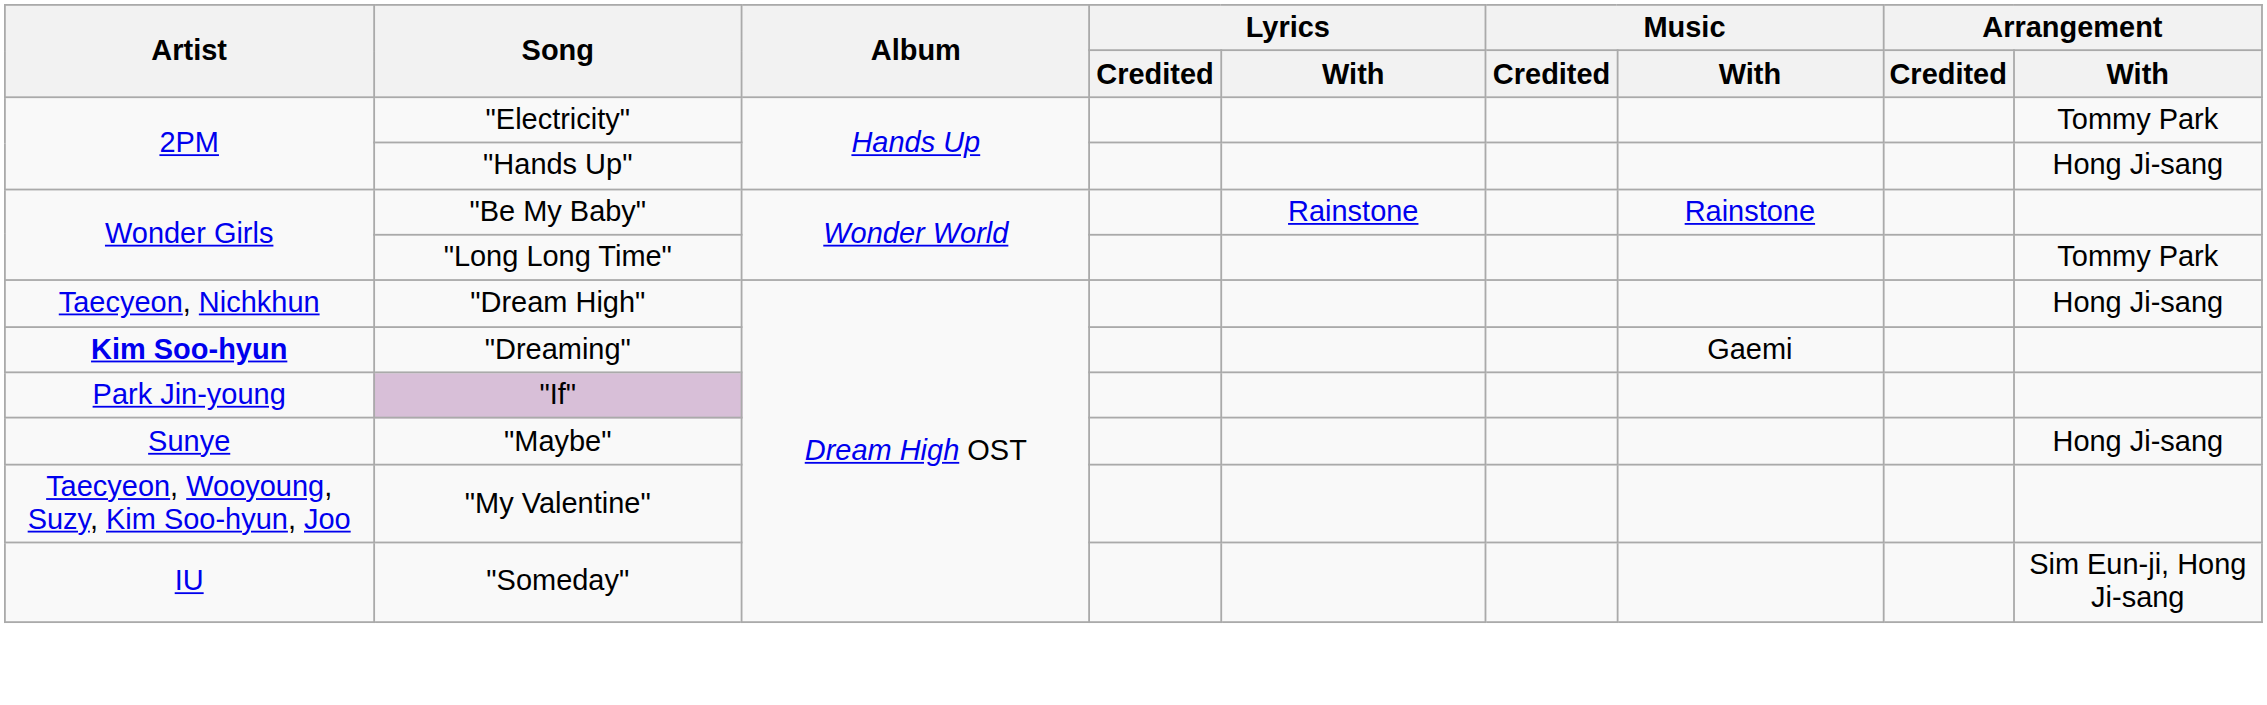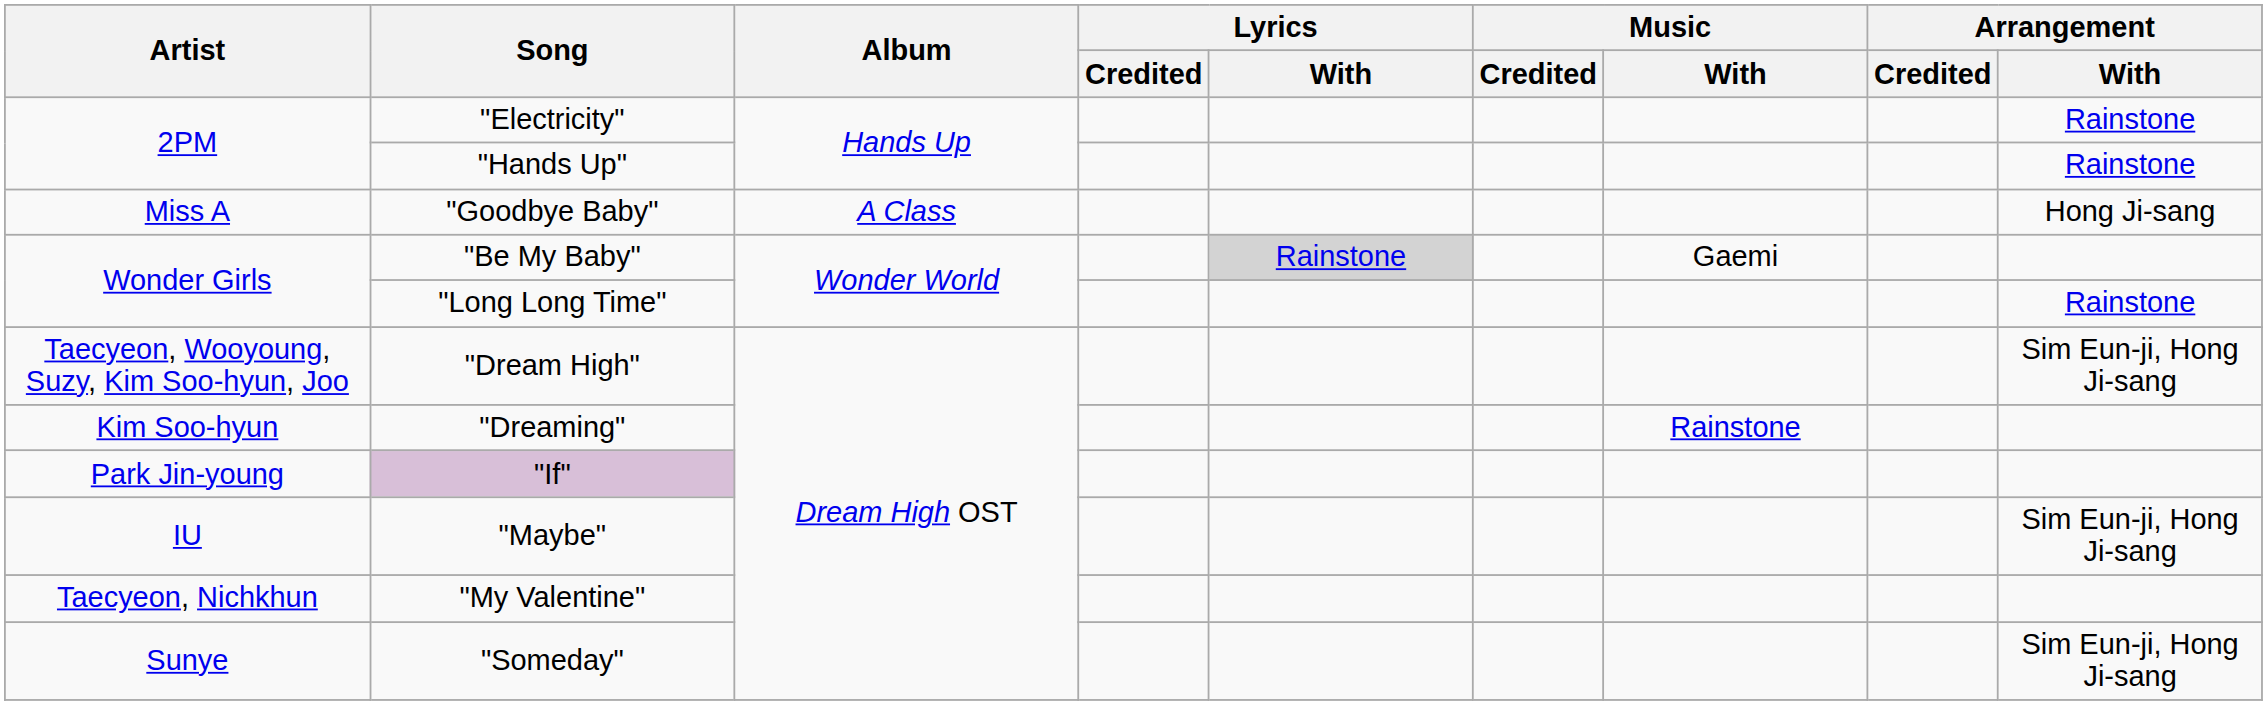 <table class="wikitable plainrowheaders" style="text-align:center;">
 <tr>
 <th rowspan="2" width="300px">Artist</th>
 <th rowspan="2" width="300px">Song</th>
 <th rowspan="2" width="300px">Album</th>
 <th colspan="2">Lyrics</th>
 <th colspan="2">Music</th>
 <th colspan="2">Arrangement</th>
 </tr>
 <tr>
 <th width="50px">Credited</th>
 <th width="200px">With</th>
 <th width="50px">Credited</th>
 <th width="200px">With</th>
 <th width="50px">Credited</th>
 <th width="200px">With</th>
 </tr>
 <tr>
 <td rowspan="2"><a href='#'>2PM</a></td>
 <td>"Electricity"</td>
 <td rowspan="2"><em><a href='#'>Hands Up</a></em></td>
 <td></td>
 <td></td>
 <td></td>
 <td></td>
 <td></td>
-<td>Tommy Park</td>
+<td><a href='#'>Rainstone</a></td>
 </tr>
 <tr>
 <td>"Hands Up"</td>
+<td></td>
+<td></td>
+<td></td>
+<td></td>
+<td></td>
+<td><a href='#'>Rainstone</a></td>
+</tr>
+<tr>
+<td><a href='#'>Miss A</a></td>
+<td>"Goodbye Baby"</td>
+<td><em><a href='#'>A Class</a></em></td>
 <td></td>
 <td></td>
 <td></td>
 <td></td>
 <td></td>
 <td>Hong Ji-sang</td>
 </tr>
 <tr>
 <td rowspan="2"><a href='#'>Wonder Girls</a></td>
 <td>"Be My Baby"</td>
 <td rowspan="2"><em><a href='#'>Wonder World</a></em></td>
 <td></td>
-<td><a href='#'>Rainstone</a></td>
+<td style="background: lightgrey;"><a href='#'>Rainstone</a></td>
 <td></td>
-<td><a href='#'>Rainstone</a></td>
+<td>Gaemi</td>
 <td></td>
 <td></td>
 </tr>
 <tr>
 <td>"Long Long Time"</td>
 <td></td>
 <td></td>
 <td></td>
 <td></td>
 <td></td>
-<td>Tommy Park</td>
+<td><a href='#'>Rainstone</a></td>
 </tr>
 <tr>
-<td><a href='#'>Taecyeon</a>, <a href='#'>Nichkhun</a></td>
+<td><a href='#'>Taecyeon</a>, <a href='#'>Wooyoung</a>, <a href='#'>Suzy</a>, <a href='#'>Kim Soo-hyun</a>, <a href='#'>Joo</a></td>
 <td>"Dream High"</td>
 <td rowspan="6"><em><a href='#'>Dream High</a></em> OST</td>
 <td></td>
 <td></td>
 <td></td>
 <td></td>
 <td></td>
-<td>Hong Ji-sang</td>
+<td>Sim Eun-ji, Hong Ji-sang</td>
 </tr>
 <tr>
-<td><strong><a href='#'>Kim Soo-hyun</a></strong></td>
+<td><a href='#'>Kim Soo-hyun</a></td>
 <td>"Dreaming"</td>
 <td></td>
 <td></td>
 <td></td>
-<td>Gaemi</td>
+<td><a href='#'>Rainstone</a></td>
 <td></td>
 <td></td>
 </tr>
 <tr>
 <td><a href='#'>Park Jin-young</a></td>
 <td style="background-color:#D8BFD8">"If"</td>
 <td></td>
 <td></td>
 <td></td>
 <td></td>
 <td></td>
 <td></td>
 </tr>
 <tr>
-<td><a href='#'>Sunye</a></td>
+<td><a href='#'>IU</a></td>
 <td>"Maybe"</td>
 <td></td>
 <td></td>
 <td></td>
 <td></td>
 <td></td>
-<td>Hong Ji-sang</td>
+<td>Sim Eun-ji, Hong Ji-sang</td>
 </tr>
 <tr>
-<td><a href='#'>Taecyeon</a>, <a href='#'>Wooyoung</a>, <a href='#'>Suzy</a>, <a href='#'>Kim Soo-hyun</a>, <a href='#'>Joo</a></td>
+<td><a href='#'>Taecyeon</a>, <a href='#'>Nichkhun</a></td>
 <td>"My Valentine"</td>
 <td></td>
 <td></td>
 <td></td>
 <td></td>
 <td></td>
 <td></td>
 </tr>
 <tr>
-<td><a href='#'>IU</a></td>
+<td><a href='#'>Sunye</a></td>
 <td>"Someday"</td>
 <td></td>
 <td></td>
 <td></td>
 <td></td>
 <td></td>
 <td>Sim Eun-ji, Hong Ji-sang</td>
 </tr>
 </table>
